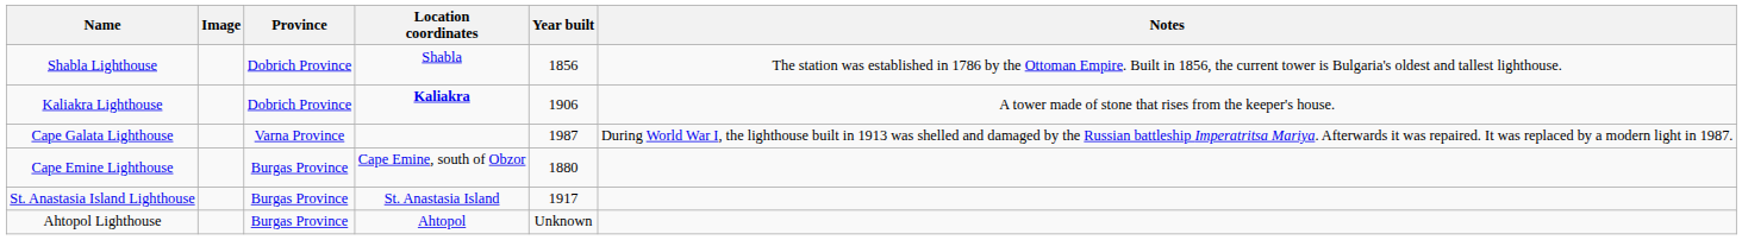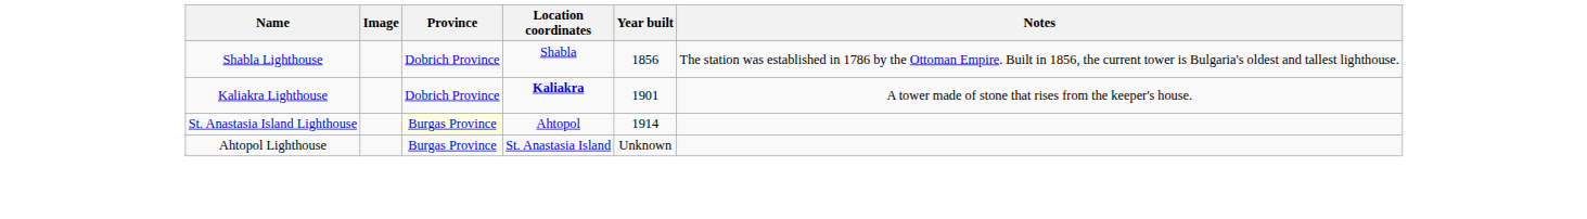 <table class="sortable wikitable" style="margin:auto;text-align:center">
 <tr>
 <th>Name</th>
 <th>Image</th>
 <th>Province</th>
 <th>Location<br>coordinates</th>
 <th>Year built</th>
 <th>Notes</th>
 </tr>
 <tr>
 <td><a href='#'>Shabla Lighthouse</a></td>
 <td></td>
 <td><a href='#'>Dobrich Province</a></td>
 <td><a href='#'>Shabla</a><br><br></td>
 <td>1856</td>
 <td>The station was established in 1786 by the <a href='#'>Ottoman Empire</a>. Built in 1856, the current tower is Bulgaria's oldest and tallest lighthouse.</td>
 </tr>
 <tr>
 <td><a href='#'>Kaliakra Lighthouse</a></td>
 <td></td>
 <td><a href='#'>Dobrich Province</a></td>
 <td><strong><a href='#'>Kaliakra</a><br><br></strong></td>
-<td>1906</td>
+<td>1901</td>
 <td>A  tower made of stone that rises from the keeper's house.</td>
-</tr>
-<tr>
-<td><a href='#'>Cape Galata Lighthouse</a></td>
-<td></td>
-<td><a href='#'>Varna Province</a></td>
-<td></td>
-<td>1987</td>
-<td>During <a href='#'>World War I</a>, the lighthouse built in 1913 was shelled and damaged by the <a href='#'>Russian battleship <em>Imperatritsa Mariya</em></a>. Afterwards it was repaired. It was replaced by a modern light in 1987.</td>
-</tr>
-<tr>
-<td><a href='#'>Cape Emine Lighthouse</a></td>
-<td></td>
-<td><a href='#'>Burgas Province</a></td>
-<td><a href='#'>Cape Emine</a>,  south of <a href='#'>Obzor</a><br><br></td>
-<td>1880</td>
-<td></td>
 </tr>
 <tr>
 <td><a href='#'>St. Anastasia Island Lighthouse</a></td>
 <td></td>
-<td><a href='#'>Burgas Province</a></td>
-<td><a href='#'>St. Anastasia Island</a></td>
-<td>1917</td>
+<td style="background: lightyellow;"><a href='#'>Burgas Province</a></td>
+<td><a href='#'>Ahtopol</a></td>
+<td>1914</td>
 </tr>
 <tr>
 <td>Ahtopol Lighthouse</td>
 <td></td>
 <td><a href='#'>Burgas Province</a></td>
-<td><a href='#'>Ahtopol</a></td>
+<td><a href='#'>St. Anastasia Island</a></td>
 <td>Unknown</td>
 <td></td>
 </tr>
 </table>
